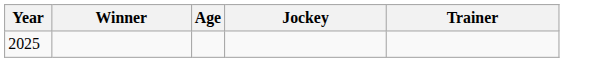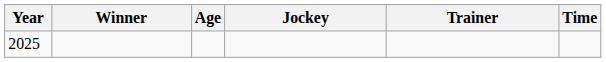 <table class="wikitable sortable" style="font-size:90%">
 <tr>
 <th width="36px">Year</th>
 <th width="120px">Winner</th>
 <th>Age</th>
 <th width="140px">Jockey</th>
 <th width="150px">Trainer</th>
+<th>Time</th>
 </tr>
 <tr>
 <td>2025</td>
 <td></td>
 <td></td>
 <td></td>
 <td></td>
+<td></td>
 </tr>
 </table>
